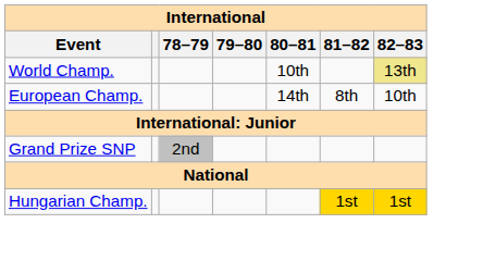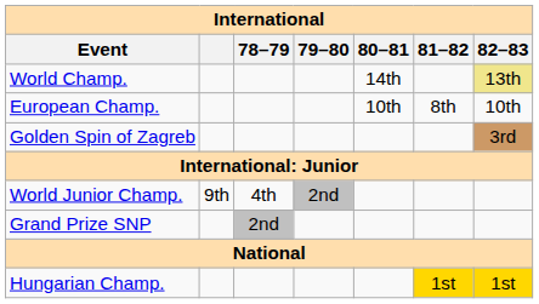 <table class="wikitable" style="text-align:center">
 <tr>
 <th style="background-color: #ffdead; " colspan=7 align=center>International</th>
 </tr>
 <tr>
 <th>Event</th>
 <th></th>
 <th>78–79</th>
 <th>79–80</th>
 <th>80–81</th>
 <th>81–82</th>
 <th>82–83</th>
 </tr>
 <tr>
 <td align=left><a href='#'>World Champ.</a></td>
 <td></td>
 <td></td>
 <td></td>
-<td>10th</td>
+<td>14th</td>
 <td></td>
 <td style="background: khaki;">13th</td>
 </tr>
 <tr>
 <td align=left><a href='#'>European Champ.</a></td>
 <td></td>
 <td></td>
 <td></td>
-<td>14th</td>
+<td>10th</td>
 <td>8th</td>
 <td>10th</td>
 </tr>
 <tr>
+<td align=left><a href='#'>Golden Spin of Zagreb</a></td>
+<td></td>
+<td></td>
+<td></td>
+<td></td>
+<td></td>
+<td bgcolor=cc9966>3rd</td>
+</tr>
+<tr>
 <th style="background-color: #ffdead; " colspan=7 align=center>International: Junior</th>
+</tr>
+<tr>
+<td align=left><a href='#'>World Junior Champ.</a></td>
+<td>9th</td>
+<td>4th</td>
+<td bgcolor=silver>2nd</td>
+<td></td>
+<td></td>
+<td></td>
 </tr>
 <tr>
 <td align=left><a href='#'>Grand Prize SNP</a></td>
 <td></td>
 <td bgcolor=silver>2nd</td>
 <td></td>
 <td></td>
 <td></td>
 <td></td>
 </tr>
 <tr>
 <th style="background-color: #ffdead; " colspan=7 align=center>National</th>
 </tr>
 <tr>
 <td align=left><a href='#'>Hungarian Champ.</a></td>
 <td></td>
 <td></td>
 <td></td>
 <td></td>
 <td bgcolor=gold>1st</td>
 <td bgcolor=gold>1st</td>
 </tr>
 </table>
